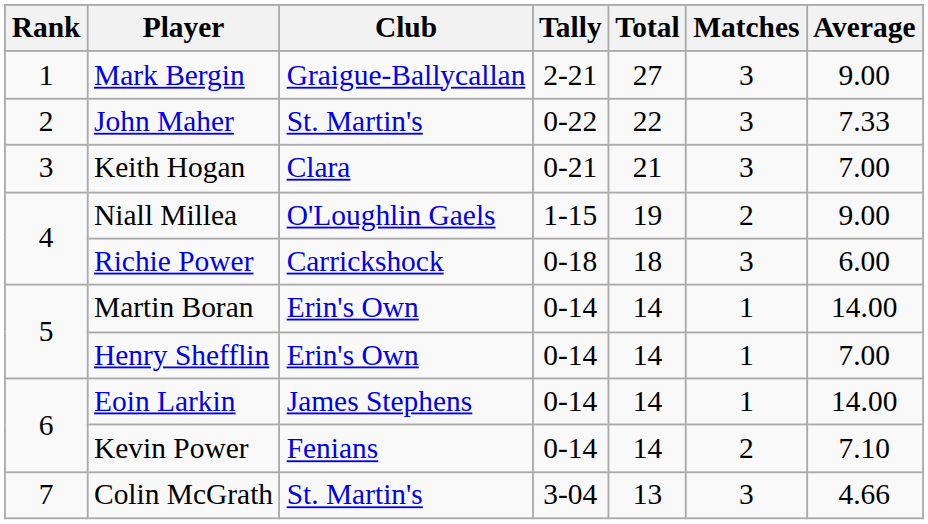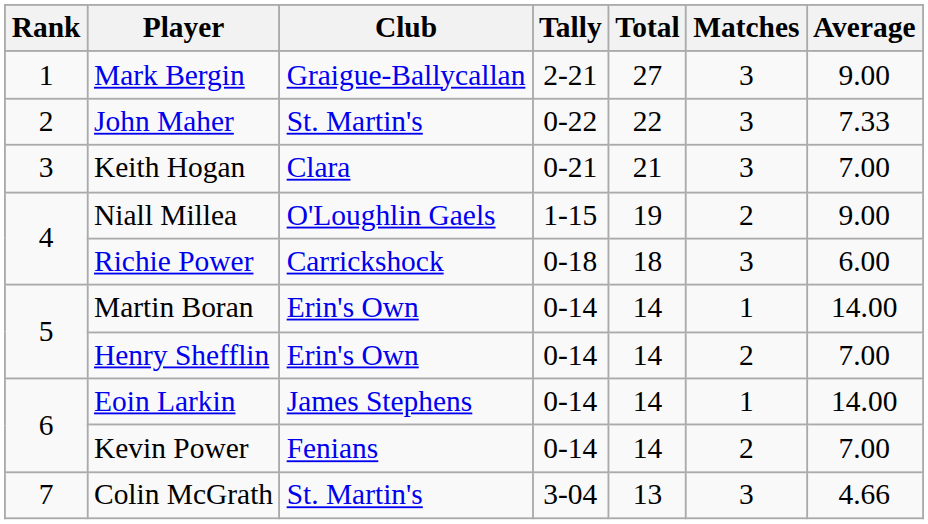 <table class="wikitable">
 <tr>
 <th>Rank</th>
 <th>Player</th>
 <th>Club</th>
 <th>Tally</th>
 <th>Total</th>
 <th>Matches</th>
 <th>Average</th>
 </tr>
 <tr>
 <td rowspan=1 align=center>1</td>
 <td><a href='#'>Mark Bergin</a></td>
 <td><a href='#'>Graigue-Ballycallan</a></td>
 <td align=center>2-21</td>
 <td align=center>27</td>
 <td align=center>3</td>
 <td align=center>9.00</td>
 </tr>
 <tr>
 <td rowspan=1 align=center>2</td>
 <td><a href='#'>John Maher</a></td>
 <td><a href='#'>St. Martin's</a></td>
 <td align=center>0-22</td>
 <td align=center>22</td>
 <td align=center>3</td>
 <td align=center>7.33</td>
 </tr>
 <tr>
 <td rowspan=1 align=center>3</td>
 <td>Keith Hogan</td>
 <td><a href='#'>Clara</a></td>
 <td align=center>0-21</td>
 <td align=center>21</td>
 <td align=center>3</td>
 <td align=center>7.00</td>
 </tr>
 <tr>
 <td rowspan=2 align=center>4</td>
 <td>Niall Millea</td>
 <td><a href='#'>O'Loughlin Gaels</a></td>
 <td align=center>1-15</td>
 <td align=center>19</td>
 <td align=center>2</td>
 <td align=center>9.00</td>
 </tr>
 <tr>
 <td><a href='#'>Richie Power</a></td>
 <td><a href='#'>Carrickshock</a></td>
 <td align=center>0-18</td>
 <td align=center>18</td>
 <td align=center>3</td>
 <td align=center>6.00</td>
 </tr>
 <tr>
 <td rowspan=2 align=center>5</td>
 <td>Martin Boran</td>
 <td><a href='#'>Erin's Own</a></td>
 <td align=center>0-14</td>
 <td align=center>14</td>
 <td align=center>1</td>
 <td align=center>14.00</td>
 </tr>
 <tr>
 <td><a href='#'>Henry Shefflin</a></td>
 <td><a href='#'>Erin's Own</a></td>
 <td align=center>0-14</td>
 <td align=center>14</td>
-<td align=center>1</td>
+<td align=center>2</td>
 <td align=center>7.00</td>
 </tr>
 <tr>
 <td rowspan=2 align=center>6</td>
 <td><a href='#'>Eoin Larkin</a></td>
 <td><a href='#'>James Stephens</a></td>
 <td align=center>0-14</td>
 <td align=center>14</td>
 <td align=center>1</td>
 <td align=center>14.00</td>
 </tr>
 <tr>
 <td>Kevin Power</td>
 <td><a href='#'>Fenians</a></td>
 <td align=center>0-14</td>
 <td align=center>14</td>
 <td align=center>2</td>
-<td align=center>7.10</td>
+<td align=center>7.00</td>
 </tr>
 <tr>
 <td rowspan=1 align=center>7</td>
 <td>Colin McGrath</td>
 <td><a href='#'>St. Martin's</a></td>
 <td align=center>3-04</td>
 <td align=center>13</td>
 <td align=center>3</td>
 <td align=center>4.66</td>
 </tr>
 </table>
